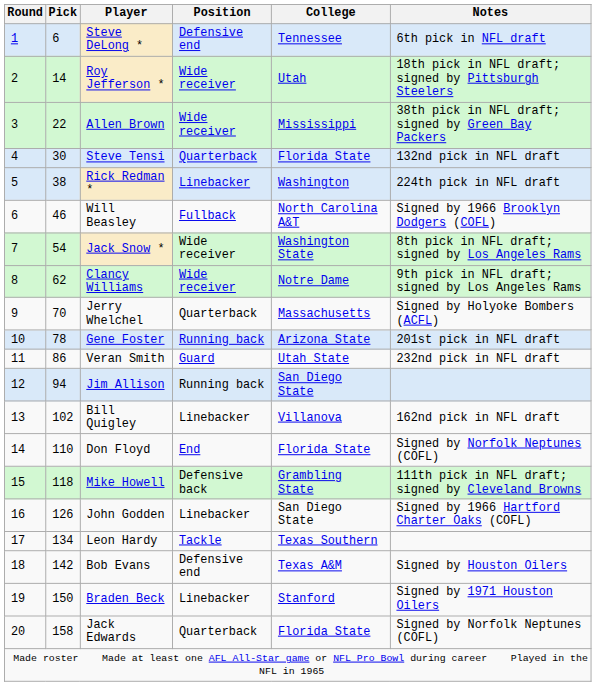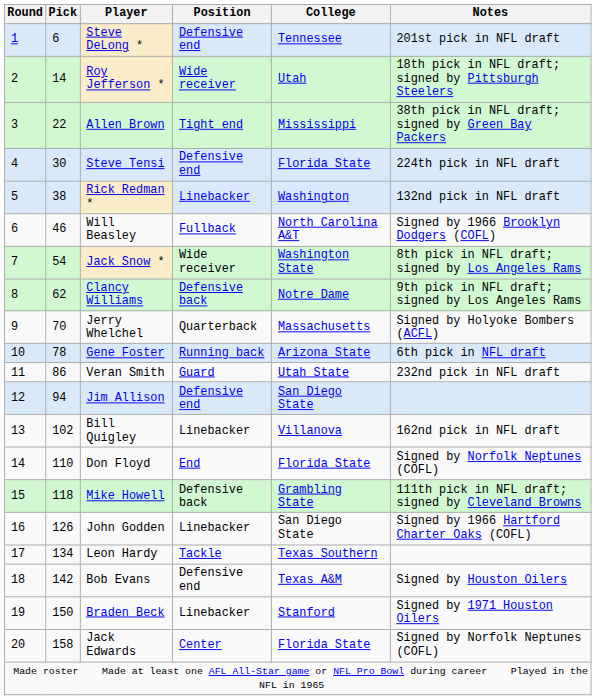 <table class="wikitable" style="font-size:95%;">
 <tr>
 <th scope=column>Round</th>
 <th scope=column>Pick</th>
 <th scope=column>Player</th>
 <th scope=column>Position</th>
 <th scope=column>College</th>
 <th scope=column>Notes</th>
 </tr>
 <tr>
 <td style="padding-left: 0.5em; padding-right: 0.5em; background: #d9e9f9;"><a href='#'>1</a></td>
 <td style="padding-left: 0.5em; padding-right: 0.5em; background: #d9e9f9;">6</td>
 <td style="padding-left: 0.5em; padding-right: 0.5em; background: #faecc8;"><a href='#'>Steve DeLong</a> *</td>
 <td style="padding-left: 0.5em; padding-right: 0.5em; background: #d9e9f9;"><a href='#'>Defensive end</a></td>
 <td style="padding-left: 0.5em; padding-right: 0.5em; background: #d9e9f9;"><a href='#'>Tennessee</a></td>
-<td style="padding-left: 0.5em; padding-right: 0.75em; background: #d9e9f9;">6th pick in <a href='#'>NFL draft</a></td>
+<td style="padding-left: 0.5em; padding-right: 0.75em; background: #d9e9f9;">201st pick in NFL draft</td>
 </tr>
 <tr>
 <td style="padding-left: 0.5em; padding-right: 0.5em; background: #d2f8d2;">2</td>
 <td style="padding-left: 0.5em; padding-right: 0.5em; background: #d2f8d2;">14</td>
 <td style="padding-left: 0.5em; padding-right: 0.5em; background: #faecc8;"><a href='#'>Roy Jefferson</a> *</td>
 <td style="padding-left: 0.5em; padding-right: 0.5em; background: #d2f8d2;"><a href='#'>Wide receiver</a></td>
 <td style="padding-left: 0.5em; padding-right: 0.5em; background: #d2f8d2;"><a href='#'>Utah</a></td>
 <td style="padding-left: 0.5em; padding-right: 0.75em; background: #d2f8d2;">18th pick in NFL draft; signed by <a href='#'>Pittsburgh Steelers</a></td>
 </tr>
 <tr>
 <td style="padding-left: 0.5em; padding-right: 0.5em; background: #d2f8d2;">3</td>
 <td style="padding-left: 0.5em; padding-right: 0.5em; background: #d2f8d2;">22</td>
 <td style="padding-left: 0.5em; padding-right: 0.5em; background: #d2f8d2;"><a href='#'>Allen Brown</a></td>
-<td style="padding-left: 0.5em; padding-right: 0.5em; background: #d2f8d2;"><a href='#'>Wide receiver</a></td>
+<td style="padding-left: 0.5em; padding-right: 0.5em; background: #d2f8d2;"><a href='#'>Tight end</a></td>
 <td style="padding-left: 0.5em; padding-right: 0.5em; background: #d2f8d2;"><a href='#'>Mississippi</a></td>
 <td style="padding-left: 0.5em; padding-right: 0.75em; background: #d2f8d2;">38th pick in NFL draft; signed by <a href='#'>Green Bay Packers</a></td>
 </tr>
 <tr>
 <td style="padding-left: 0.5em; padding-right: 0.5em; background: #d9e9f9;">4</td>
 <td style="padding-left: 0.5em; padding-right: 0.5em; background: #d9e9f9;">30</td>
 <td style="padding-left: 0.5em; padding-right: 0.5em; background: #d9e9f9;"><a href='#'>Steve Tensi</a></td>
-<td style="padding-left: 0.5em; padding-right: 0.5em; background: #d9e9f9;"><a href='#'>Quarterback</a></td>
+<td style="padding-left: 0.5em; padding-right: 0.5em; background: #d9e9f9;"><a href='#'>Defensive end</a></td>
 <td style="padding-left: 0.5em; padding-right: 0.5em; background: #d9e9f9;"><a href='#'>Florida State</a></td>
-<td style="padding-left: 0.5em; padding-right: 0.75em; background: #d9e9f9;">132nd pick in NFL draft</td>
+<td style="padding-left: 0.5em; padding-right: 0.75em; background: #d9e9f9;">224th pick in NFL draft</td>
 </tr>
 <tr>
 <td style="padding-left: 0.5em; padding-right: 0.5em; background: #d9e9f9;">5</td>
 <td style="padding-left: 0.5em; padding-right: 0.5em; background: #d9e9f9;">38</td>
 <td style="padding-left: 0.5em; padding-right: 0.5em; background: #faecc8;"><a href='#'>Rick Redman</a> *</td>
 <td style="padding-left: 0.5em; padding-right: 0.5em; background: #d9e9f9;"><a href='#'>Linebacker</a></td>
 <td style="padding-left: 0.5em; padding-right: 0.5em; background: #d9e9f9;"><a href='#'>Washington</a></td>
-<td style="padding-left: 0.5em; padding-right: 0.75em; background: #d9e9f9;">224th pick in NFL draft</td>
+<td style="padding-left: 0.5em; padding-right: 0.75em; background: #d9e9f9;">132nd pick in NFL draft</td>
 </tr>
 <tr>
 <td style="padding-left: 0.5em; padding-right: 0.5em;">6</td>
 <td style="padding-left: 0.5em; padding-right: 0.5em;">46</td>
 <td style="padding-left: 0.5em; padding-right: 0.5em;">Will Beasley</td>
 <td style="padding-left: 0.5em; padding-right: 0.5em;"><a href='#'>Fullback</a></td>
 <td style="padding-left: 0.5em; padding-right: 0.5em;"><a href='#'>North Carolina A&T</a></td>
 <td style="padding-left: 0.5em; padding-right: 0.75em;">Signed by 1966 <a href='#'>Brooklyn Dodgers</a> (<a href='#'>COFL</a>)</td>
 </tr>
 <tr>
 <td style="padding-left: 0.5em; padding-right: 0.5em; background: #d2f8d2;">7</td>
 <td style="padding-left: 0.5em; padding-right: 0.5em; background: #d2f8d2;">54</td>
 <td style="padding-left: 0.5em; padding-right: 0.5em; background: #faecc8;"><a href='#'>Jack Snow</a> *</td>
 <td style="padding-left: 0.5em; padding-right: 0.5em; background: #d2f8d2;">Wide receiver</td>
 <td style="padding-left: 0.5em; padding-right: 0.5em; background: #d2f8d2;"><a href='#'>Washington State</a></td>
 <td style="padding-left: 0.5em; padding-right: 0.75em; background: #d2f8d2;">8th pick in NFL draft; signed by <a href='#'>Los Angeles Rams</a></td>
 </tr>
 <tr>
 <td style="padding-left: 0.5em; padding-right: 0.5em; background: #d2f8d2;">8</td>
 <td style="padding-left: 0.5em; padding-right: 0.5em; background: #d2f8d2;">62</td>
 <td style="padding-left: 0.5em; padding-right: 0.5em; background: #d2f8d2;"><a href='#'>Clancy Williams</a></td>
-<td style="padding-left: 0.5em; padding-right: 0.5em; background: #d2f8d2;"><a href='#'>Wide receiver</a></td>
+<td style="padding-left: 0.5em; padding-right: 0.5em; background: #d2f8d2;"><a href='#'>Defensive back</a></td>
 <td style="padding-left: 0.5em; padding-right: 0.5em; background: #d2f8d2;"><a href='#'>Notre Dame</a></td>
 <td style="padding-left: 0.5em; padding-right: 0.75em; background: #d2f8d2;">9th pick in NFL draft; signed by Los Angeles Rams</td>
 </tr>
 <tr>
 <td style="padding-left: 0.5em; padding-right: 0.5em;">9</td>
 <td style="padding-left: 0.5em; padding-right: 0.5em;">70</td>
 <td style="padding-left: 0.5em; padding-right: 0.5em;">Jerry Whelchel</td>
 <td style="padding-left: 0.5em; padding-right: 0.5em;">Quarterback</td>
 <td style="padding-left: 0.5em; padding-right: 0.5em;"><a href='#'>Massachusetts</a></td>
 <td style="padding-left: 0.5em; padding-right: 0.75em;">Signed by Holyoke Bombers (<a href='#'>ACFL</a>)</td>
 </tr>
 <tr>
 <td style="padding-left: 0.5em; padding-right: 0.5em; background: #d9e9f9;">10</td>
 <td style="padding-left: 0.5em; padding-right: 0.5em; background: #d9e9f9;">78</td>
 <td style="padding-left: 0.5em; padding-right: 0.5em; background: #d9e9f9;"><a href='#'>Gene Foster</a></td>
 <td style="padding-left: 0.5em; padding-right: 0.5em; background: #d9e9f9;"><a href='#'>Running back</a></td>
 <td style="padding-left: 0.5em; padding-right: 0.5em; background: #d9e9f9;"><a href='#'>Arizona State</a></td>
-<td style="padding-left: 0.5em; padding-right: 0.75em; background: #d9e9f9;">201st pick in NFL draft</td>
+<td style="padding-left: 0.5em; padding-right: 0.75em; background: #d9e9f9;">6th pick in <a href='#'>NFL draft</a></td>
 </tr>
 <tr>
 <td style="padding-left: 0.5em; padding-right: 0.5em;">11</td>
 <td style="padding-left: 0.5em; padding-right: 0.5em;">86</td>
 <td style="padding-left: 0.5em; padding-right: 0.5em;">Veran Smith</td>
 <td style="padding-left: 0.5em; padding-right: 0.5em;"><a href='#'>Guard</a></td>
 <td style="padding-left: 0.5em; padding-right: 0.5em;"><a href='#'>Utah State</a></td>
 <td style="padding-left: 0.5em; padding-right: 0.75em;">232nd pick in NFL draft</td>
 </tr>
 <tr>
 <td style="padding-left: 0.5em; padding-right: 0.5em; background: #d9e9f9;">12</td>
 <td style="padding-left: 0.5em; padding-right: 0.5em; background: #d9e9f9;">94</td>
 <td style="padding-left: 0.5em; padding-right: 0.5em; background: #d9e9f9;"><a href='#'>Jim Allison</a></td>
-<td style="padding-left: 0.5em; padding-right: 0.5em; background: #d9e9f9;">Running back</td>
+<td style="padding-left: 0.5em; padding-right: 0.5em; background: #d9e9f9;"><a href='#'>Defensive end</a></td>
 <td style="padding-left: 0.5em; padding-right: 0.5em; background: #d9e9f9;"><a href='#'>San Diego State</a></td>
 <td style="padding-left: 0.5em; padding-right: 0.75em; background: #d9e9f9;"></td>
 </tr>
 <tr>
 <td style="padding-left: 0.5em; padding-right: 0.5em;">13</td>
 <td style="padding-left: 0.5em; padding-right: 0.5em;">102</td>
 <td style="padding-left: 0.5em; padding-right: 0.5em;">Bill Quigley</td>
 <td style="padding-left: 0.5em; padding-right: 0.5em;">Linebacker</td>
 <td style="padding-left: 0.5em; padding-right: 0.5em;"><a href='#'>Villanova</a></td>
 <td style="padding-left: 0.5em; padding-right: 0.75em;">162nd pick in NFL draft</td>
 </tr>
 <tr>
 <td style="padding-left: 0.5em; padding-right: 0.5em;">14</td>
 <td style="padding-left: 0.5em; padding-right: 0.5em;">110</td>
 <td style="padding-left: 0.5em; padding-right: 0.5em;">Don Floyd</td>
 <td style="padding-left: 0.5em; padding-right: 0.5em;"><a href='#'>End</a></td>
 <td style="padding-left: 0.5em; padding-right: 0.5em;"><a href='#'>Florida State</a></td>
 <td style="padding-left: 0.5em; padding-right: 0.75em;">Signed by <a href='#'>Norfolk Neptunes</a> (COFL)</td>
 </tr>
 <tr>
 <td style="padding-left: 0.5em; padding-right: 0.5em; background: #d2f8d2;">15</td>
 <td style="padding-left: 0.5em; padding-right: 0.5em; background: #d2f8d2;">118</td>
 <td style="padding-left: 0.5em; padding-right: 0.5em; background: #d2f8d2;"><a href='#'>Mike Howell</a></td>
 <td style="padding-left: 0.5em; padding-right: 0.5em; background: #d2f8d2;">Defensive back</td>
 <td style="padding-left: 0.5em; padding-right: 0.5em; background: #d2f8d2;"><a href='#'>Grambling State</a></td>
 <td style="padding-left: 0.5em; padding-right: 0.75em; background: #d2f8d2;">111th pick in NFL draft; signed by <a href='#'>Cleveland Browns</a></td>
 </tr>
 <tr>
 <td style="padding-left: 0.5em; padding-right: 0.5em;">16</td>
 <td style="padding-left: 0.5em; padding-right: 0.5em;">126</td>
 <td style="padding-left: 0.5em; padding-right: 0.5em;">John Godden</td>
 <td style="padding-left: 0.5em; padding-right: 0.5em;">Linebacker</td>
 <td style="padding-left: 0.5em; padding-right: 0.5em;">San Diego State</td>
 <td style="padding-left: 0.5em; padding-right: 0.75em;">Signed by 1966 <a href='#'>Hartford Charter Oaks</a> (COFL)</td>
 </tr>
 <tr>
 <td style="padding-left: 0.5em; padding-right: 0.5em;">17</td>
 <td style="padding-left: 0.5em; padding-right: 0.5em;">134</td>
 <td style="padding-left: 0.5em; padding-right: 0.5em;">Leon Hardy</td>
 <td style="padding-left: 0.5em; padding-right: 0.5em;"><a href='#'>Tackle</a></td>
 <td style="padding-left: 0.5em; padding-right: 0.5em;"><a href='#'>Texas Southern</a></td>
 <td style="padding-left: 0.5em; padding-right: 0.75em;"></td>
 </tr>
 <tr>
 <td style="padding-left: 0.5em; padding-right: 0.5em;">18</td>
 <td style="padding-left: 0.5em; padding-right: 0.5em;">142</td>
 <td style="padding-left: 0.5em; padding-right: 0.5em;">Bob Evans</td>
 <td style="padding-left: 0.5em; padding-right: 0.5em;">Defensive end</td>
 <td style="padding-left: 0.5em; padding-right: 0.5em;"><a href='#'>Texas A&M</a></td>
 <td style="padding-left: 0.5em; padding-right: 0.75em;">Signed by <a href='#'>Houston Oilers</a></td>
 </tr>
 <tr>
 <td style="padding-left: 0.5em; padding-right: 0.5em;">19</td>
 <td style="padding-left: 0.5em; padding-right: 0.5em;">150</td>
 <td style="padding-left: 0.5em; padding-right: 0.5em;"><a href='#'>Braden Beck</a></td>
 <td style="padding-left: 0.5em; padding-right: 0.5em;">Linebacker</td>
 <td style="padding-left: 0.5em; padding-right: 0.5em;"><a href='#'>Stanford</a></td>
 <td style="padding-left: 0.5em; padding-right: 0.75em;">Signed by <a href='#'>1971 Houston Oilers</a></td>
 </tr>
 <tr>
 <td style="padding-left: 0.5em; padding-right: 0.5em;">20</td>
 <td style="padding-left: 0.5em; padding-right: 0.5em;">158</td>
 <td style="padding-left: 0.5em; padding-right: 0.5em;">Jack Edwards</td>
-<td style="padding-left: 0.5em; padding-right: 0.5em;">Quarterback</td>
+<td style="padding-left: 0.5em; padding-right: 0.5em;"><a href='#'>Center</a></td>
 <td style="padding-left: 0.5em; padding-right: 0.5em;"><a href='#'>Florida State</a></td>
 <td style="padding-left: 0.5em; padding-right: 0.75em;">Signed by Norfolk Neptunes (COFL)</td>
 </tr>
 <tr>
 <td colspan="6" style="text-align:center;"><small> Made roster    Made at least one <a href='#'>AFL All-Star game</a> or <a href='#'>NFL Pro Bowl</a> during career    Played in the NFL in 1965  </small></td>
 </tr>
 </table>
